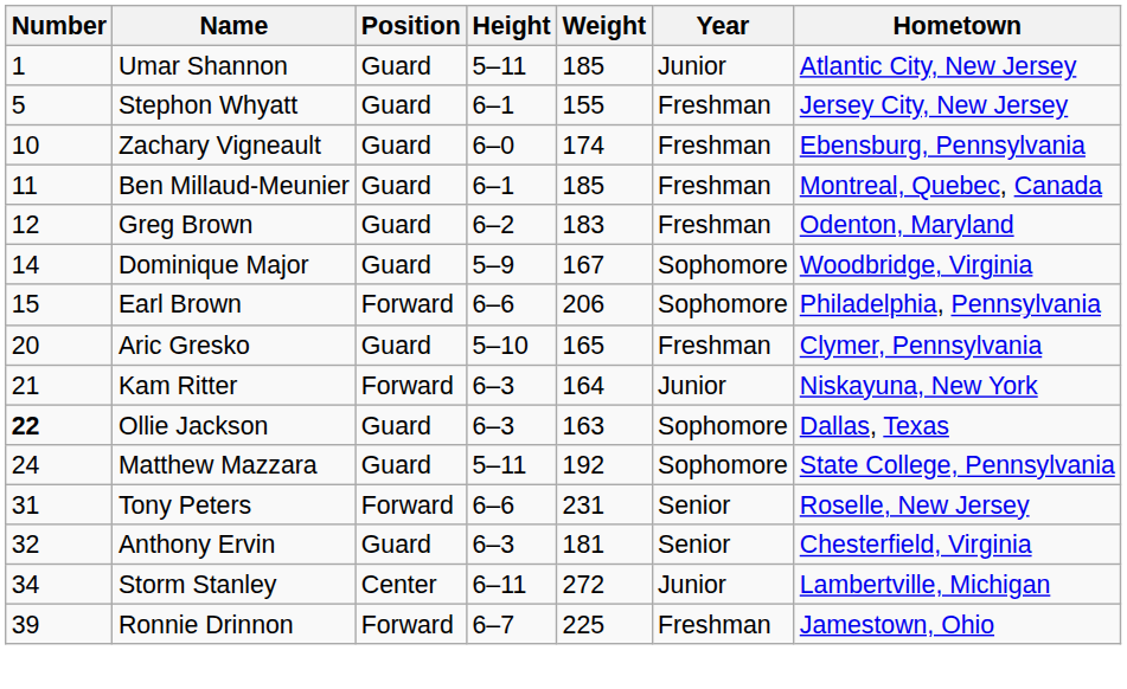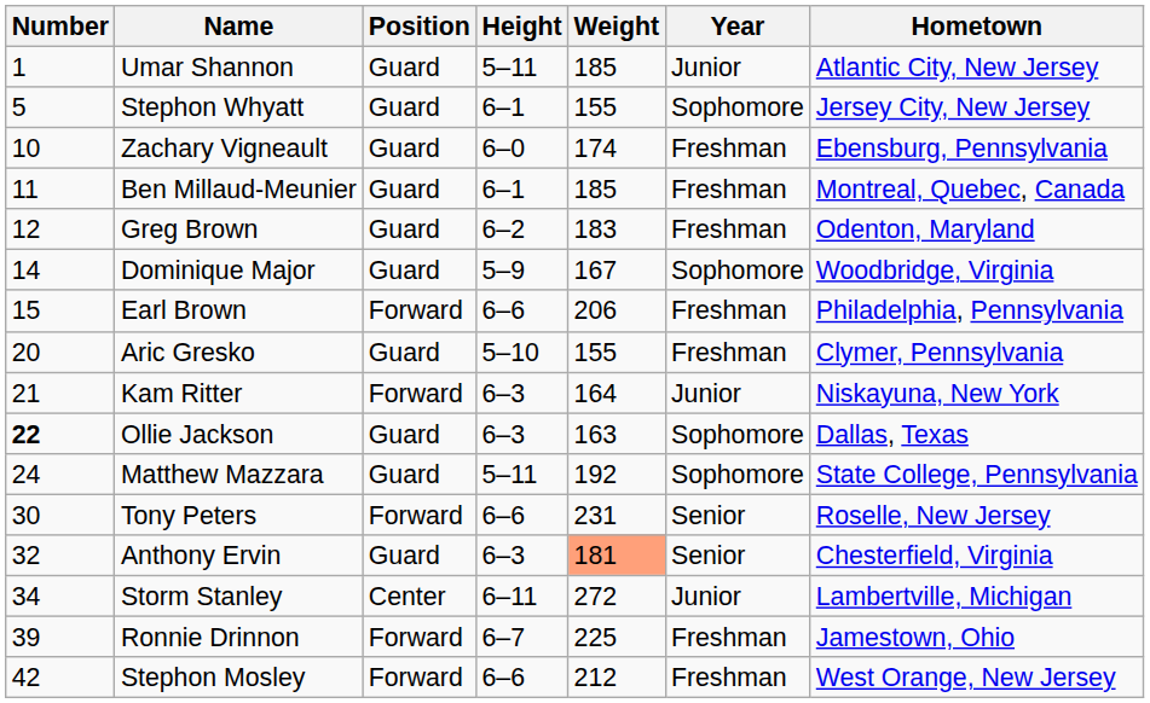 <table class="wikitable" style="font-size: 95%;">
 <tr>
 <th>Number</th>
 <th>Name</th>
 <th>Position</th>
 <th>Height</th>
 <th>Weight</th>
 <th>Year</th>
 <th>Hometown</th>
 </tr>
 <tr>
 <td>1</td>
 <td>Umar Shannon</td>
 <td>Guard</td>
 <td>5–11</td>
 <td>185</td>
 <td>Junior</td>
 <td><a href='#'>Atlantic City, New Jersey</a></td>
 </tr>
 <tr>
 <td>5</td>
 <td>Stephon Whyatt</td>
 <td>Guard</td>
 <td>6–1</td>
 <td>155</td>
-<td>Freshman</td>
+<td>Sophomore</td>
 <td><a href='#'>Jersey City, New Jersey</a></td>
 </tr>
 <tr>
 <td>10</td>
 <td>Zachary Vigneault</td>
 <td>Guard</td>
 <td>6–0</td>
 <td>174</td>
 <td>Freshman</td>
 <td><a href='#'>Ebensburg, Pennsylvania</a></td>
 </tr>
 <tr>
 <td>11</td>
 <td>Ben Millaud-Meunier</td>
 <td>Guard</td>
 <td>6–1</td>
 <td>185</td>
 <td>Freshman</td>
 <td><a href='#'>Montreal, Quebec</a>, <a href='#'>Canada</a></td>
 </tr>
 <tr>
 <td>12</td>
 <td>Greg Brown</td>
 <td>Guard</td>
 <td>6–2</td>
 <td>183</td>
 <td>Freshman</td>
 <td><a href='#'>Odenton, Maryland</a></td>
 </tr>
 <tr>
 <td>14</td>
 <td>Dominique Major</td>
 <td>Guard</td>
 <td>5–9</td>
 <td>167</td>
 <td>Sophomore</td>
 <td><a href='#'>Woodbridge, Virginia</a></td>
 </tr>
 <tr>
 <td>15</td>
 <td>Earl Brown</td>
 <td>Forward</td>
 <td>6–6</td>
 <td>206</td>
-<td>Sophomore</td>
+<td>Freshman</td>
 <td><a href='#'>Philadelphia</a>, <a href='#'>Pennsylvania</a></td>
 </tr>
 <tr>
 <td>20</td>
 <td>Aric Gresko</td>
 <td>Guard</td>
 <td>5–10</td>
-<td>165</td>
+<td>155</td>
 <td>Freshman</td>
 <td><a href='#'>Clymer, Pennsylvania</a></td>
 </tr>
 <tr>
 <td>21</td>
 <td>Kam Ritter</td>
 <td>Forward</td>
 <td>6–3</td>
 <td>164</td>
 <td>Junior</td>
 <td><a href='#'>Niskayuna, New York</a></td>
 </tr>
 <tr>
 <td><strong>22</strong></td>
 <td>Ollie Jackson</td>
 <td>Guard</td>
 <td>6–3</td>
 <td>163</td>
 <td>Sophomore</td>
 <td><a href='#'>Dallas</a>, <a href='#'>Texas</a></td>
 </tr>
 <tr>
 <td>24</td>
 <td>Matthew Mazzara</td>
 <td>Guard</td>
 <td>5–11</td>
 <td>192</td>
 <td>Sophomore</td>
 <td><a href='#'>State College, Pennsylvania</a></td>
 </tr>
 <tr>
-<td>31</td>
+<td>30</td>
 <td>Tony Peters</td>
 <td>Forward</td>
 <td>6–6</td>
 <td>231</td>
 <td>Senior</td>
 <td><a href='#'>Roselle, New Jersey</a></td>
 </tr>
 <tr>
 <td>32</td>
 <td>Anthony Ervin</td>
 <td>Guard</td>
 <td>6–3</td>
-<td>181</td>
+<td style="background: lightsalmon;">181</td>
 <td>Senior</td>
 <td><a href='#'>Chesterfield, Virginia</a></td>
 </tr>
 <tr>
 <td>34</td>
 <td>Storm Stanley</td>
 <td>Center</td>
 <td>6–11</td>
 <td>272</td>
 <td>Junior</td>
 <td><a href='#'>Lambertville, Michigan</a></td>
 </tr>
 <tr>
 <td>39</td>
 <td>Ronnie Drinnon</td>
 <td>Forward</td>
 <td>6–7</td>
 <td>225</td>
 <td>Freshman</td>
 <td><a href='#'>Jamestown, Ohio</a></td>
 </tr>
+<tr>
+<td>42</td>
+<td>Stephon Mosley</td>
+<td>Forward</td>
+<td>6–6</td>
+<td>212</td>
+<td>Freshman</td>
+<td><a href='#'>West Orange, New Jersey</a></td>
+</tr>
 </table>
